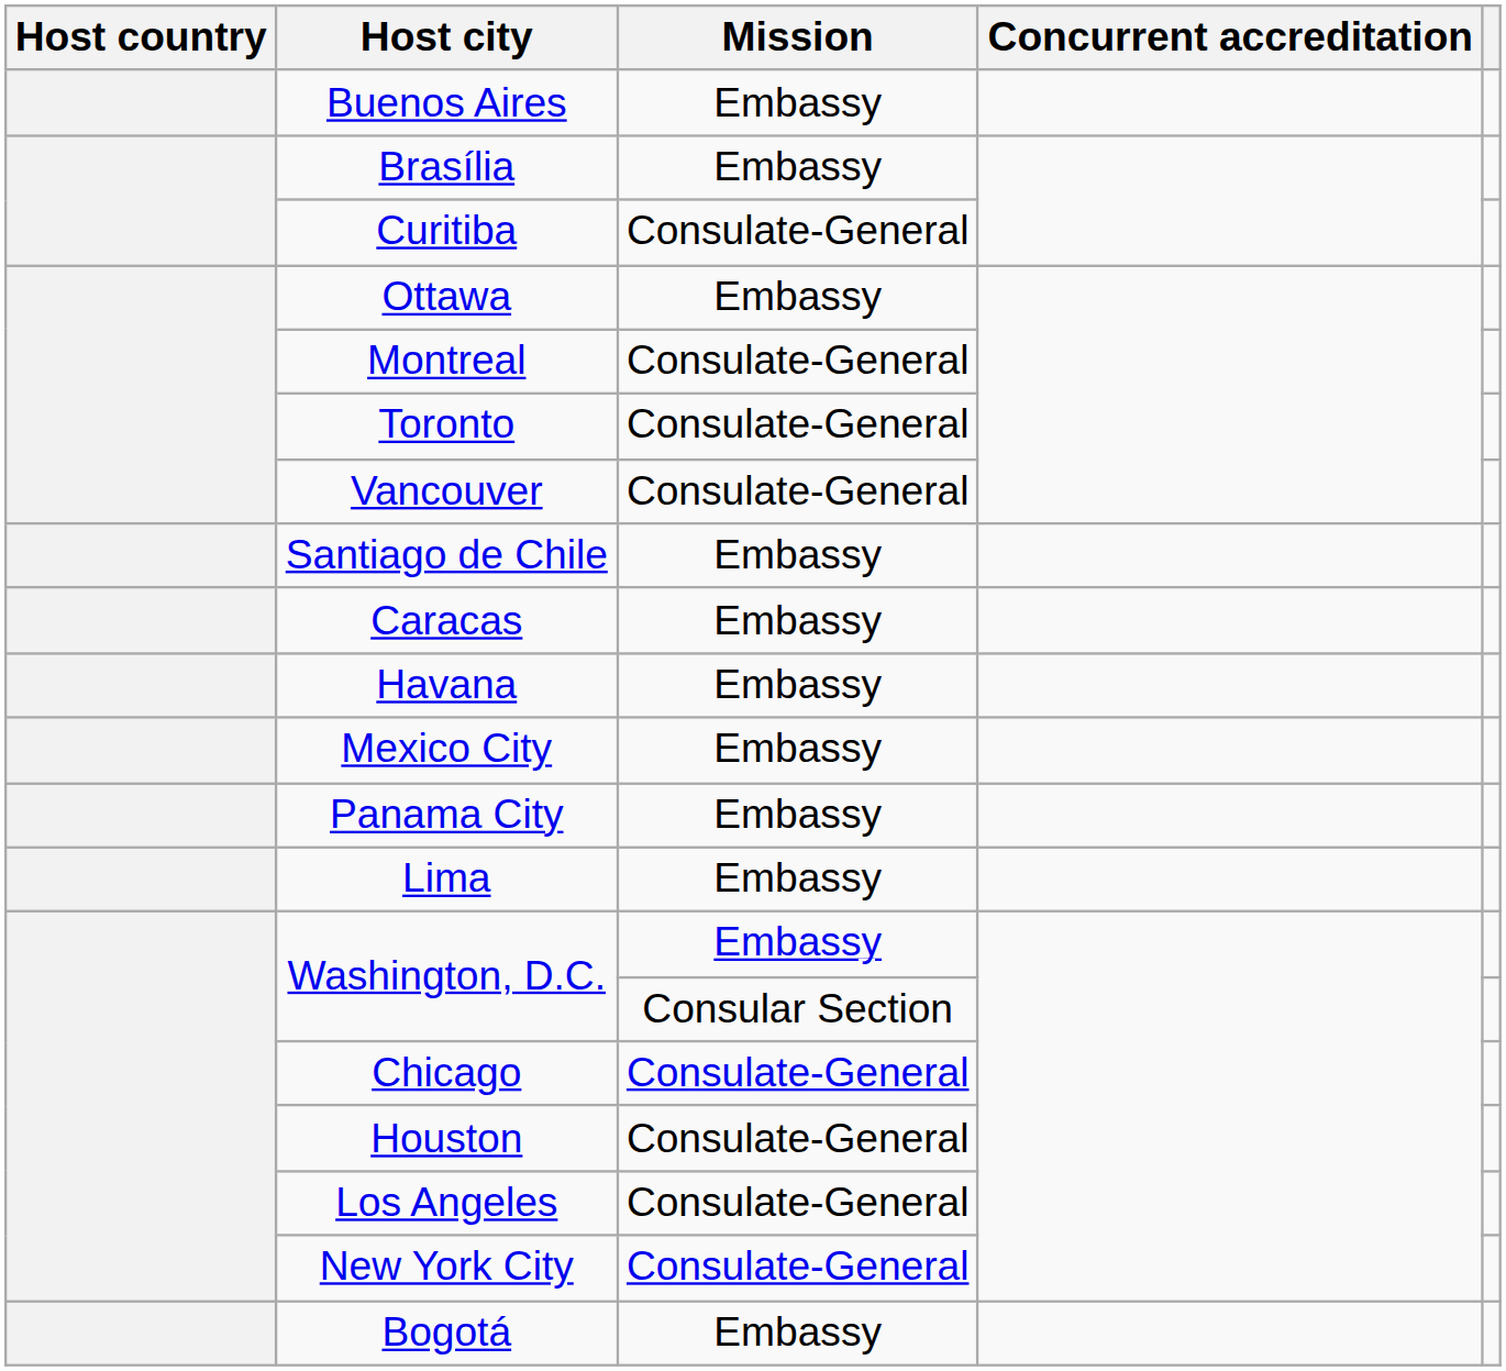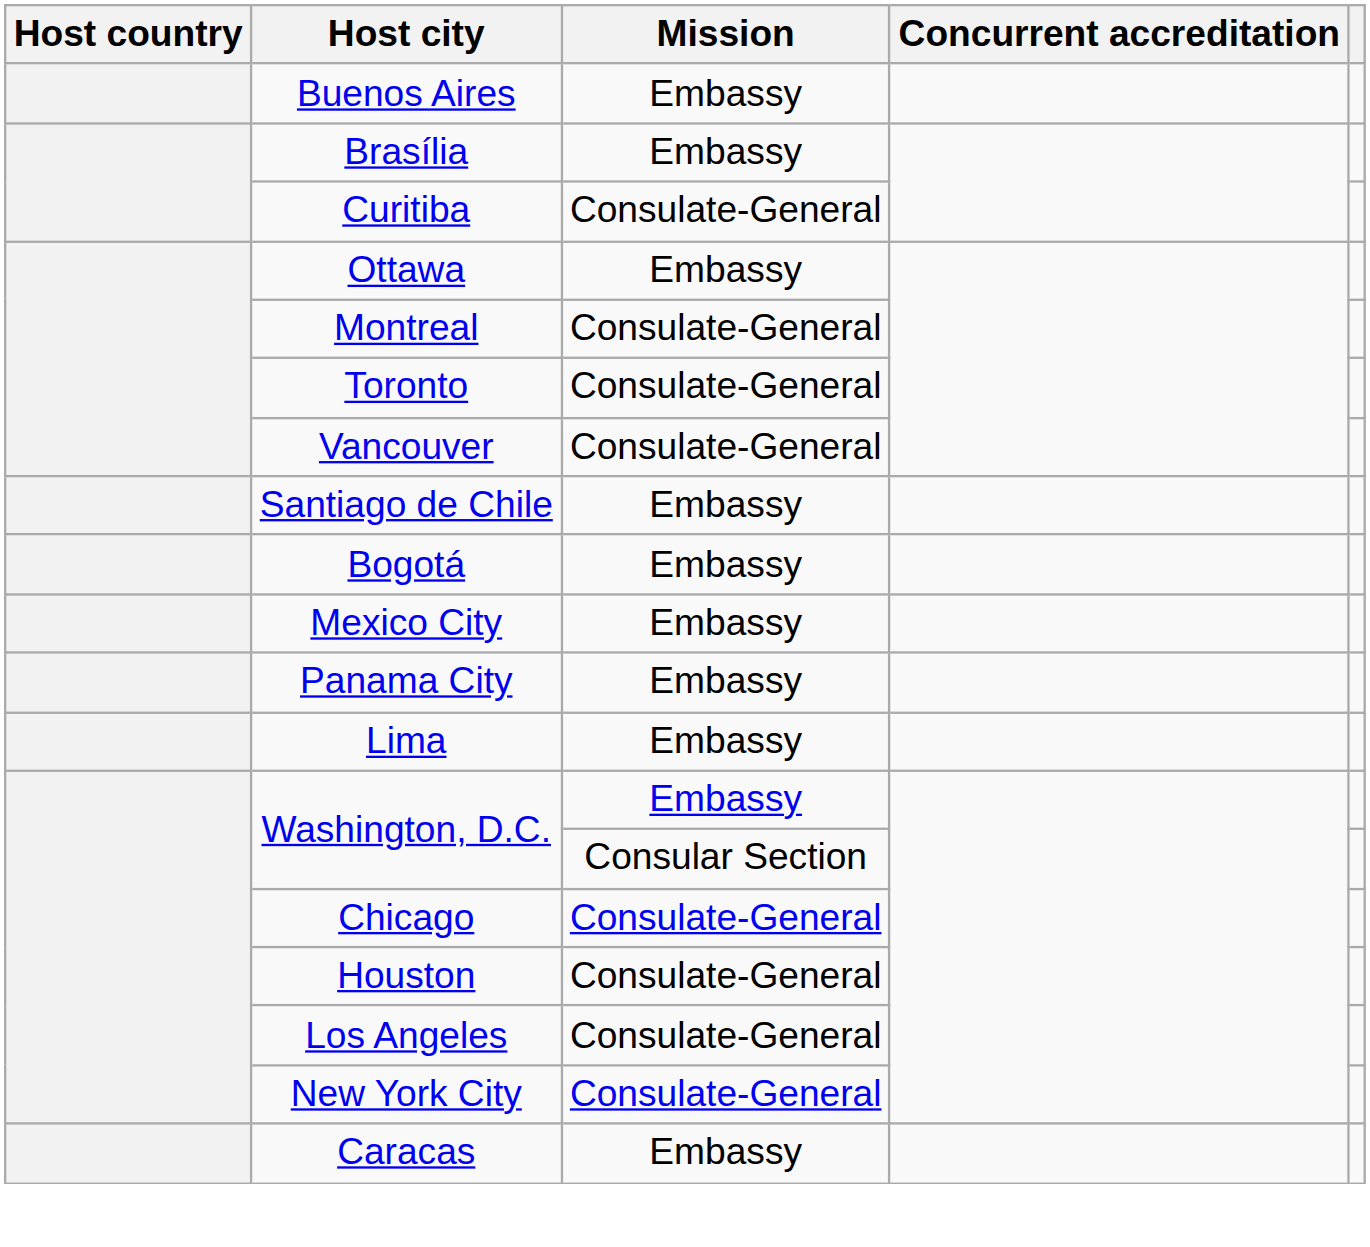 <table class="wikitable plainrowheaders" style="text-align:center;">
 <tr>
 <th scope="col">Host country</th>
 <th scope="col">Host city</th>
 <th scope="col">Mission</th>
 <th scope="col">Concurrent accreditation</th>
 <th scope="col"></th>
 </tr>
 <tr>
 <th scope="row"></th>
 <td><a href='#'>Buenos Aires</a></td>
 <td>Embassy</td>
 <td></td>
 <td></td>
 </tr>
 <tr>
 <th scope="row" rowspan="2"></th>
 <td><a href='#'>Brasília</a></td>
 <td>Embassy</td>
 <td rowspan="2"></td>
 <td></td>
 </tr>
 <tr>
 <td><a href='#'>Curitiba</a></td>
 <td>Consulate-General</td>
 <td></td>
 </tr>
 <tr>
 <th scope="row" rowspan="4"></th>
 <td><a href='#'>Ottawa</a></td>
 <td>Embassy</td>
 <td rowspan="4"></td>
 <td></td>
 </tr>
 <tr>
 <td><a href='#'>Montreal</a></td>
 <td>Consulate-General</td>
 <td></td>
 </tr>
 <tr>
 <td><a href='#'>Toronto</a></td>
 <td>Consulate-General</td>
 <td></td>
 </tr>
 <tr>
 <td><a href='#'>Vancouver</a></td>
 <td>Consulate-General</td>
 <td></td>
 </tr>
 <tr>
 <th scope="row"></th>
 <td><a href='#'>Santiago de Chile</a></td>
 <td>Embassy</td>
 <td></td>
 <td></td>
 </tr>
 <tr>
 <th scope="row"></th>
-<td><a href='#'>Caracas</a></td>
-<td>Embassy</td>
-<td></td>
-<td></td>
-</tr>
-<tr>
-<th scope="row"></th>
-<td><a href='#'>Havana</a></td>
+<td><a href='#'>Bogotá</a></td>
 <td>Embassy</td>
 <td></td>
 <td></td>
 </tr>
 <tr>
 <th scope="row"></th>
 <td><a href='#'>Mexico City</a></td>
 <td>Embassy</td>
 <td></td>
 <td></td>
 </tr>
 <tr>
 <th scope="row"></th>
 <td><a href='#'>Panama City</a></td>
 <td>Embassy</td>
 <td></td>
 <td></td>
 </tr>
 <tr>
 <th scope="row"></th>
 <td><a href='#'>Lima</a></td>
 <td>Embassy</td>
 <td></td>
 <td></td>
 </tr>
 <tr>
 <th scope="row" rowspan="6"></th>
 <td rowspan="2"><a href='#'>Washington, D.C.</a></td>
 <td><a href='#'>Embassy</a></td>
 <td rowspan="6"></td>
 <td></td>
 </tr>
 <tr>
 <td>Consular Section</td>
 <td></td>
 </tr>
 <tr>
 <td><a href='#'>Chicago</a></td>
 <td><a href='#'>Consulate-General</a></td>
 <td></td>
 </tr>
 <tr>
 <td><a href='#'>Houston</a></td>
 <td>Consulate-General</td>
 <td></td>
 </tr>
 <tr>
 <td><a href='#'>Los Angeles</a></td>
 <td>Consulate-General</td>
 <td></td>
 </tr>
 <tr>
 <td><a href='#'>New York City</a></td>
 <td><a href='#'>Consulate-General</a></td>
 <td></td>
 </tr>
 <tr>
 <th scope="row"></th>
-<td><a href='#'>Bogotá</a></td>
+<td><a href='#'>Caracas</a></td>
 <td>Embassy</td>
 <td></td>
 <td></td>
 </tr>
 </table>
